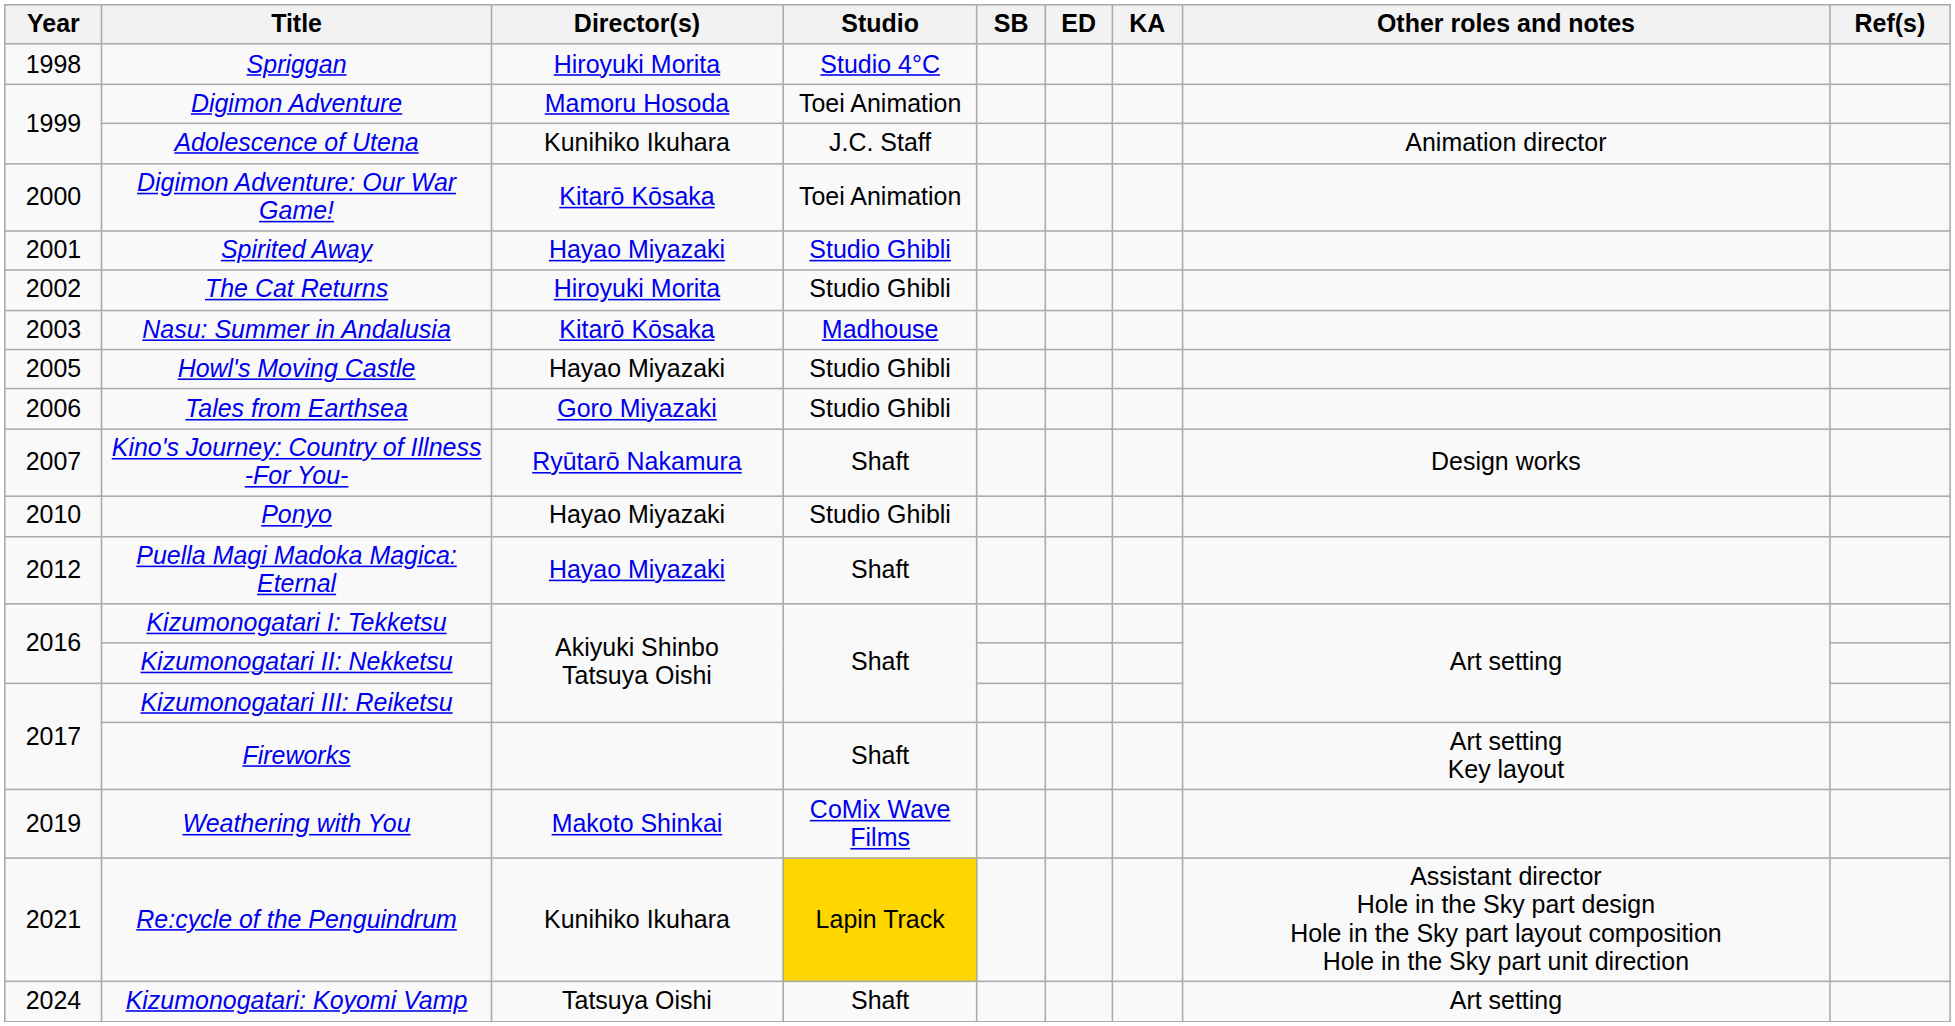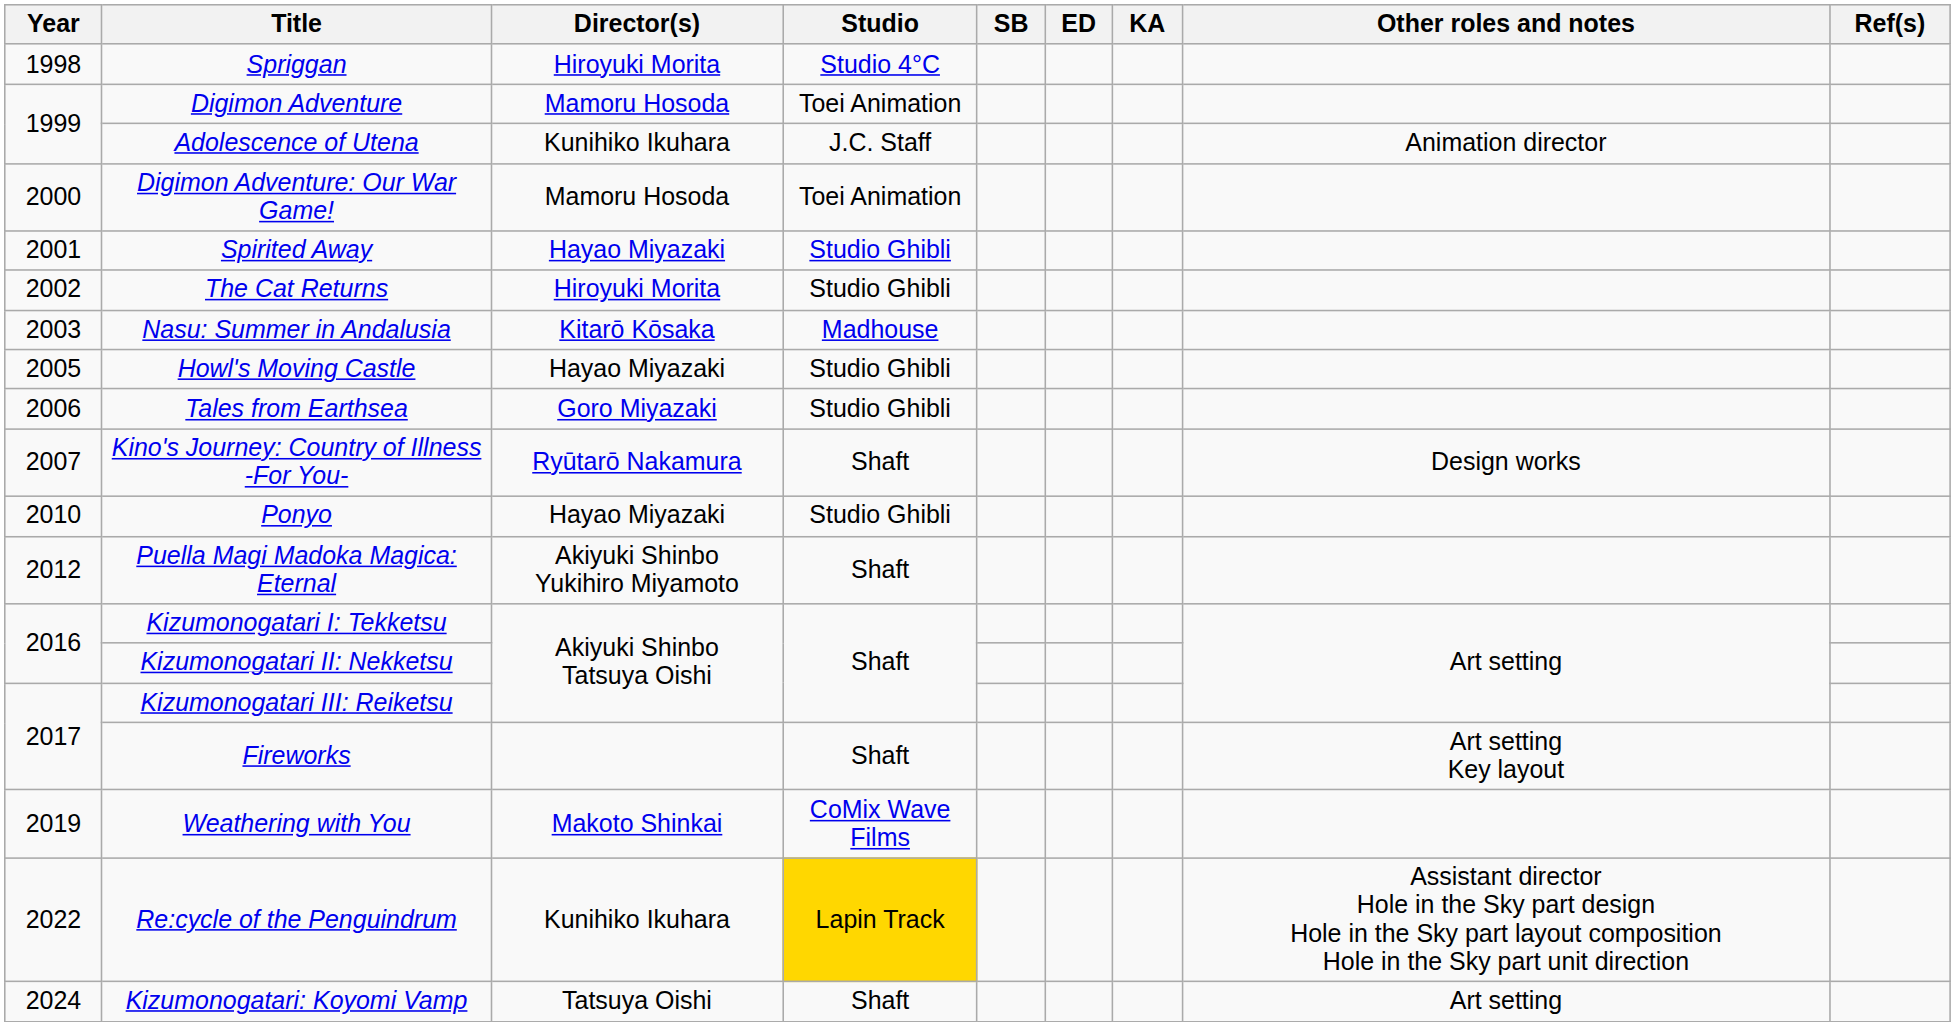 <table class="wikitable sortable" style="text-align:center; margin=auto; ">
 <tr>
 <th scope="col" width=5%>Year</th>
 <th scope="col" width=20%>Title</th>
 <th scope="col" width=15%>Director(s)</th>
 <th scope="col" width=10%>Studio</th>
 <th scope="col" class="unsortable">SB</th>
 <th scope="col" class="unsortable">ED</th>
 <th scope="col" class="unsortable">KA</th>
 <th scope="col" class="unsortable">Other roles and notes</th>
 <th scope="col" class="unsortable">Ref(s)</th>
 </tr>
 <tr>
 <td>1998</td>
 <td><em><a href='#'>Spriggan</a></em></td>
 <td><a href='#'>Hiroyuki Morita</a></td>
 <td><a href='#'>Studio 4°C</a></td>
 <td></td>
 <td></td>
 <td></td>
 <td></td>
 <td></td>
 </tr>
 <tr>
 <td rowspan="2">1999</td>
 <td><em><a href='#'>Digimon Adventure</a></em></td>
 <td><a href='#'>Mamoru Hosoda</a></td>
 <td>Toei Animation</td>
 <td></td>
 <td></td>
 <td></td>
 <td></td>
 <td></td>
 </tr>
 <tr>
 <td><em><a href='#'>Adolescence of Utena</a></em></td>
 <td>Kunihiko Ikuhara</td>
 <td>J.C. Staff</td>
 <td></td>
 <td></td>
 <td></td>
 <td>Animation director</td>
 <td></td>
 </tr>
 <tr>
 <td>2000</td>
 <td><em><a href='#'>Digimon Adventure: Our War Game!</a></em></td>
-<td><a href='#'>Kitarō Kōsaka</a></td>
+<td>Mamoru Hosoda</td>
 <td>Toei Animation</td>
 <td></td>
 <td></td>
 <td></td>
 <td></td>
 <td></td>
 </tr>
 <tr>
 <td>2001</td>
 <td><em><a href='#'>Spirited Away</a></em></td>
 <td><a href='#'>Hayao Miyazaki</a></td>
 <td><a href='#'>Studio Ghibli</a></td>
 <td></td>
 <td></td>
 <td></td>
 <td></td>
 <td></td>
 </tr>
 <tr>
 <td>2002</td>
 <td><em><a href='#'>The Cat Returns</a></em></td>
 <td><a href='#'>Hiroyuki Morita</a></td>
 <td>Studio Ghibli</td>
 <td></td>
 <td></td>
 <td></td>
 <td></td>
 <td></td>
 </tr>
 <tr>
 <td>2003</td>
 <td><em><a href='#'>Nasu: Summer in Andalusia</a></em></td>
 <td><a href='#'>Kitarō Kōsaka</a></td>
 <td><a href='#'>Madhouse</a></td>
 <td></td>
 <td></td>
 <td></td>
 <td></td>
 <td></td>
 </tr>
 <tr>
 <td>2005</td>
 <td><em><a href='#'>Howl's Moving Castle</a></em></td>
 <td>Hayao Miyazaki</td>
 <td>Studio Ghibli</td>
 <td></td>
 <td></td>
 <td></td>
 <td></td>
 <td></td>
 </tr>
 <tr>
 <td>2006</td>
 <td><em><a href='#'>Tales from Earthsea</a></em></td>
 <td><a href='#'>Goro Miyazaki</a></td>
 <td>Studio Ghibli</td>
 <td></td>
 <td></td>
 <td></td>
 <td></td>
 <td></td>
 </tr>
 <tr>
 <td>2007</td>
 <td><em><a href='#'>Kino's Journey: Country of Illness -For You-</a></em></td>
 <td><a href='#'>Ryūtarō Nakamura</a></td>
 <td>Shaft</td>
 <td></td>
 <td></td>
 <td></td>
 <td>Design works</td>
 <td></td>
 </tr>
 <tr>
 <td>2010</td>
 <td><em><a href='#'>Ponyo</a></em></td>
 <td>Hayao Miyazaki</td>
 <td>Studio Ghibli</td>
 <td></td>
 <td></td>
 <td></td>
 <td></td>
 <td></td>
 </tr>
 <tr>
 <td>2012</td>
 <td><em><a href='#'>Puella Magi Madoka Magica: Eternal</a></em></td>
-<td><a href='#'>Hayao Miyazaki</a></td>
+<td>Akiyuki Shinbo <br>Yukihiro Miyamoto</td>
 <td>Shaft</td>
 <td></td>
 <td></td>
 <td></td>
 <td></td>
 <td></td>
 </tr>
 <tr>
 <td rowspan="2">2016</td>
 <td><em><a href='#'>Kizumonogatari I: Tekketsu</a></em></td>
 <td rowspan="3">Akiyuki Shinbo <br>Tatsuya Oishi</td>
 <td rowspan="3">Shaft</td>
 <td></td>
 <td></td>
 <td></td>
 <td rowspan="3">Art setting</td>
 <td></td>
 </tr>
 <tr>
 <td><em><a href='#'>Kizumonogatari II: Nekketsu</a></em></td>
 <td></td>
 <td></td>
 <td></td>
 <td></td>
 </tr>
 <tr>
 <td rowspan="2">2017</td>
 <td><em><a href='#'>Kizumonogatari III: Reiketsu</a></em></td>
 <td></td>
 <td></td>
 <td></td>
 <td></td>
 </tr>
 <tr>
 <td><em><a href='#'>Fireworks</a></em></td>
 <td></td>
 <td>Shaft</td>
 <td></td>
 <td></td>
 <td></td>
 <td>Art setting<br>Key layout</td>
 <td></td>
 </tr>
 <tr>
 <td>2019</td>
 <td><em><a href='#'>Weathering with You</a></em></td>
 <td><a href='#'>Makoto Shinkai</a></td>
 <td><a href='#'>CoMix Wave Films</a></td>
 <td></td>
 <td></td>
 <td></td>
 <td></td>
 <td></td>
 </tr>
 <tr>
-<td>2021</td>
+<td>2022</td>
 <td><em><a href='#'>Re:cycle of the Penguindrum</a></em></td>
 <td>Kunihiko Ikuhara</td>
 <td style="background: gold;">Lapin Track</td>
 <td></td>
 <td></td>
 <td></td>
 <td>Assistant director<br>Hole in the Sky part design<br>Hole in the Sky part layout composition<br>Hole in the Sky part unit direction</td>
 <td></td>
 </tr>
 <tr>
 <td>2024</td>
 <td><em><a href='#'>Kizumonogatari: Koyomi Vamp</a></em></td>
 <td>Tatsuya Oishi</td>
 <td>Shaft</td>
 <td></td>
 <td></td>
 <td></td>
 <td>Art setting</td>
 <td></td>
 </tr>
 <tr>
 </tr>
 </table>
